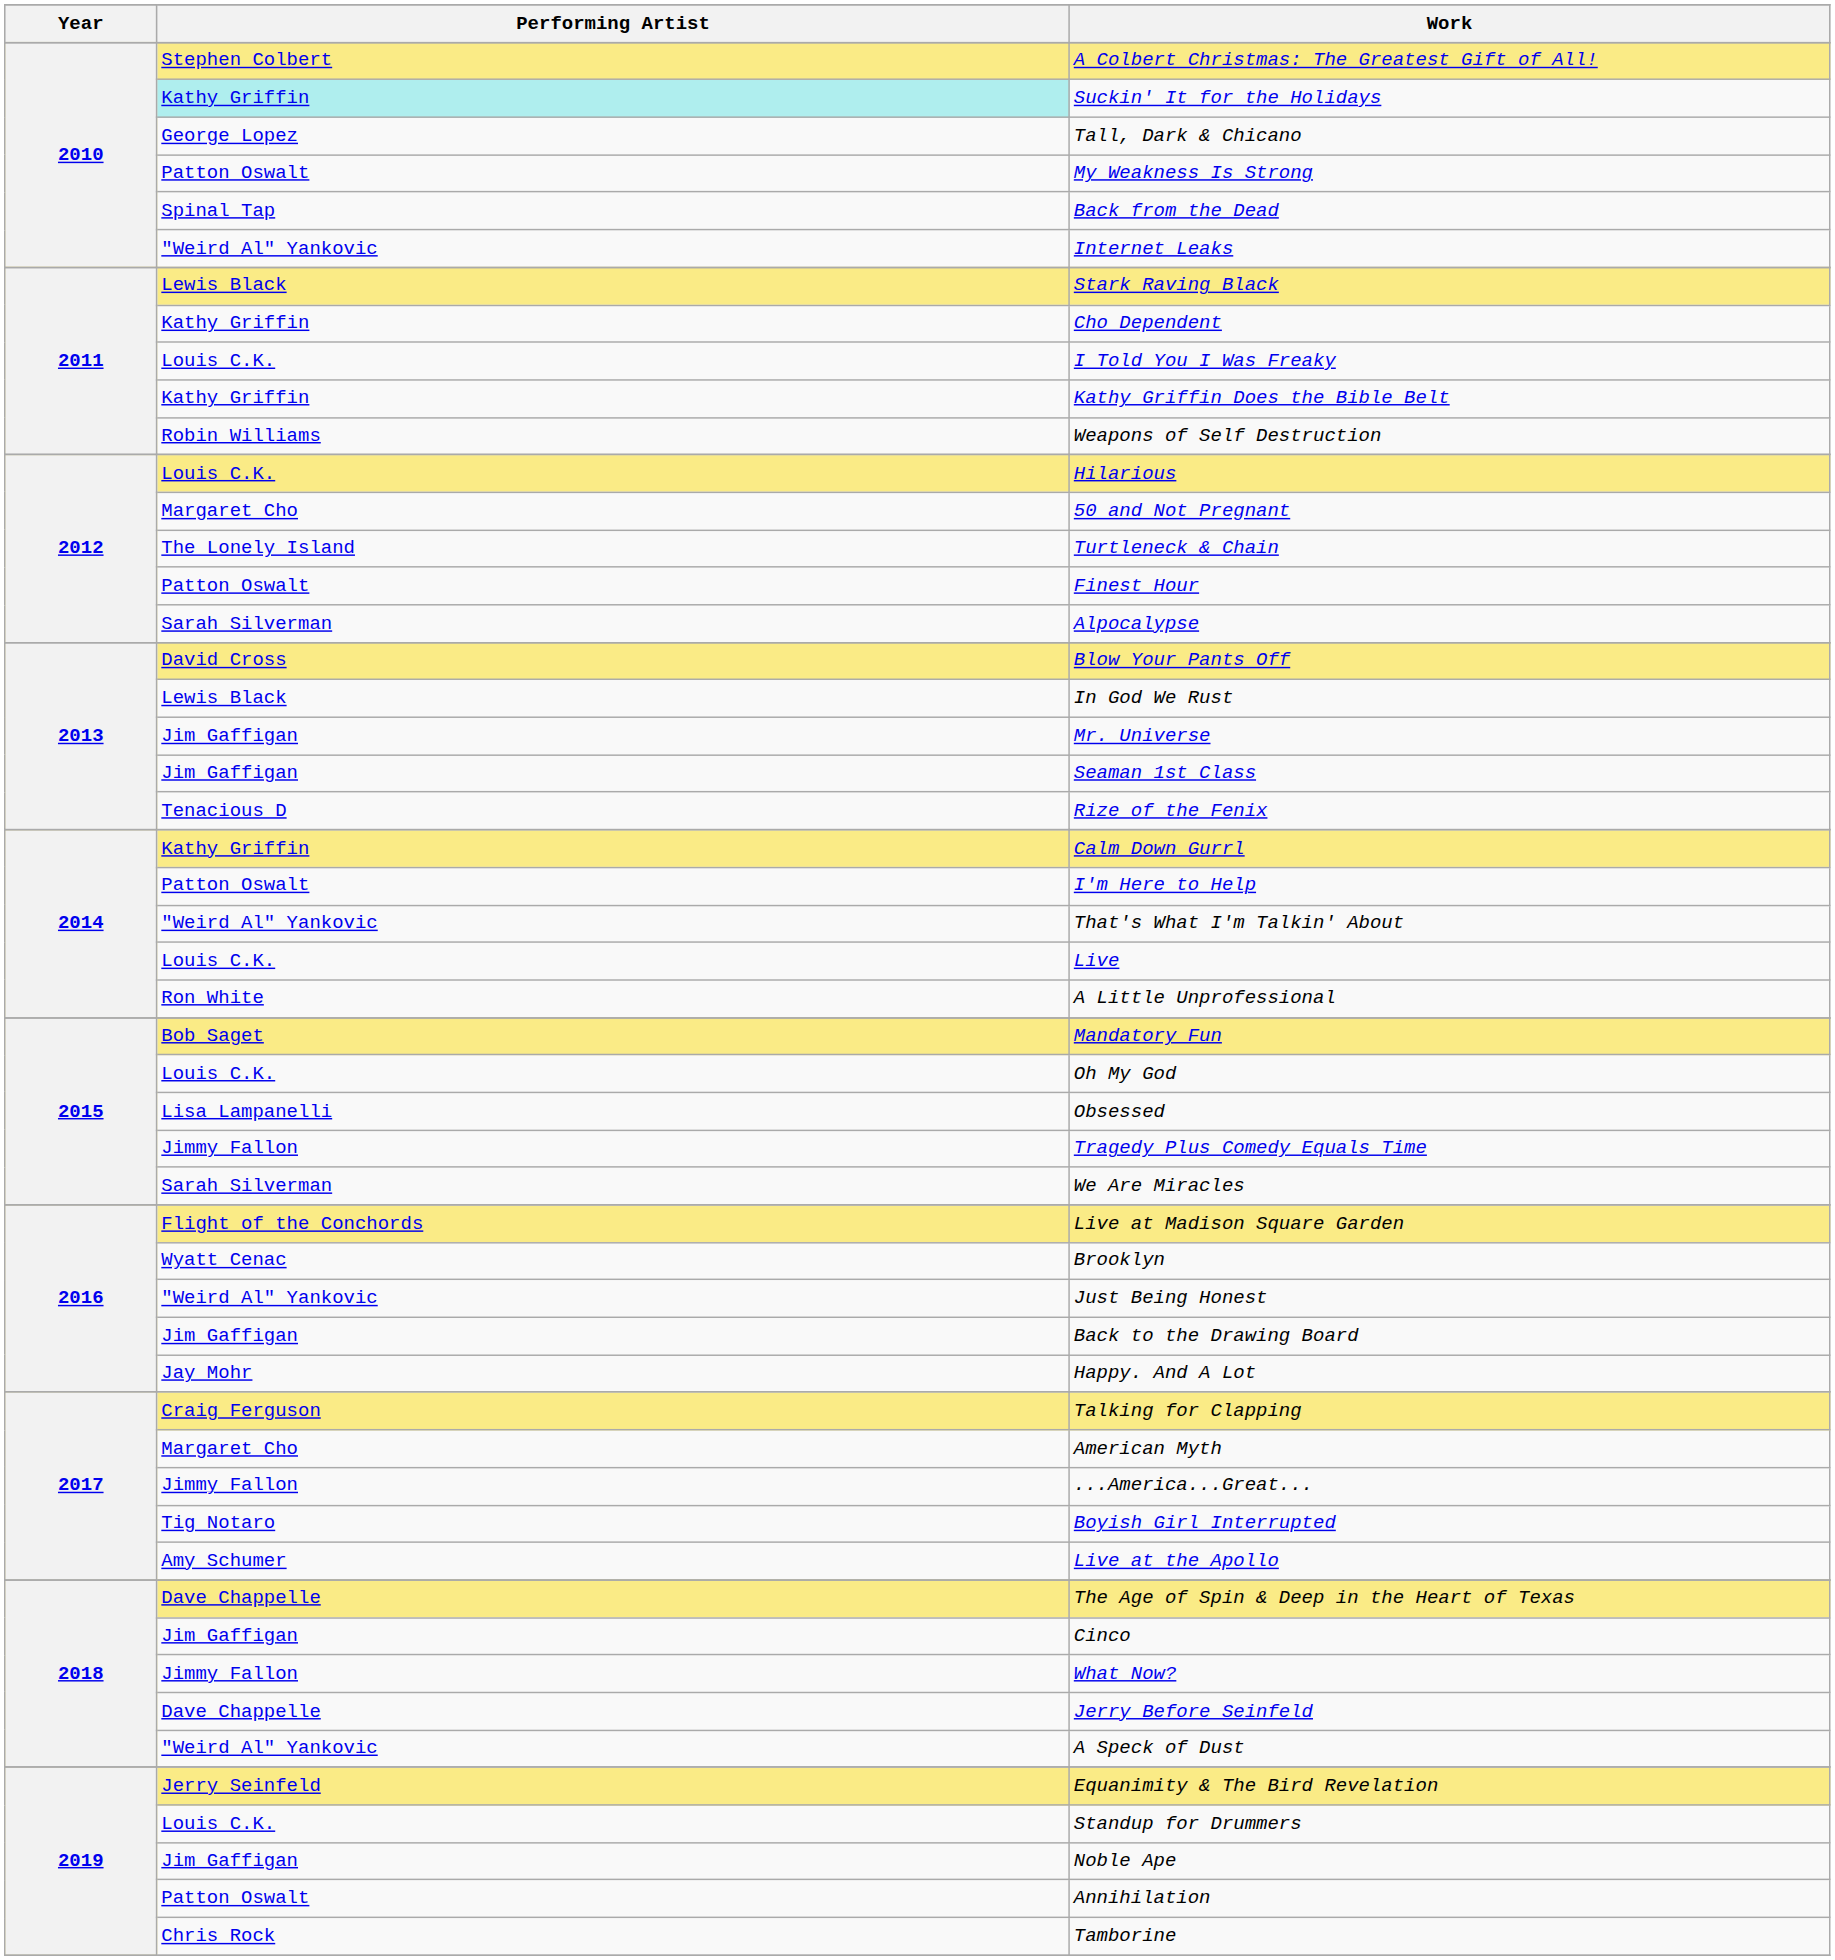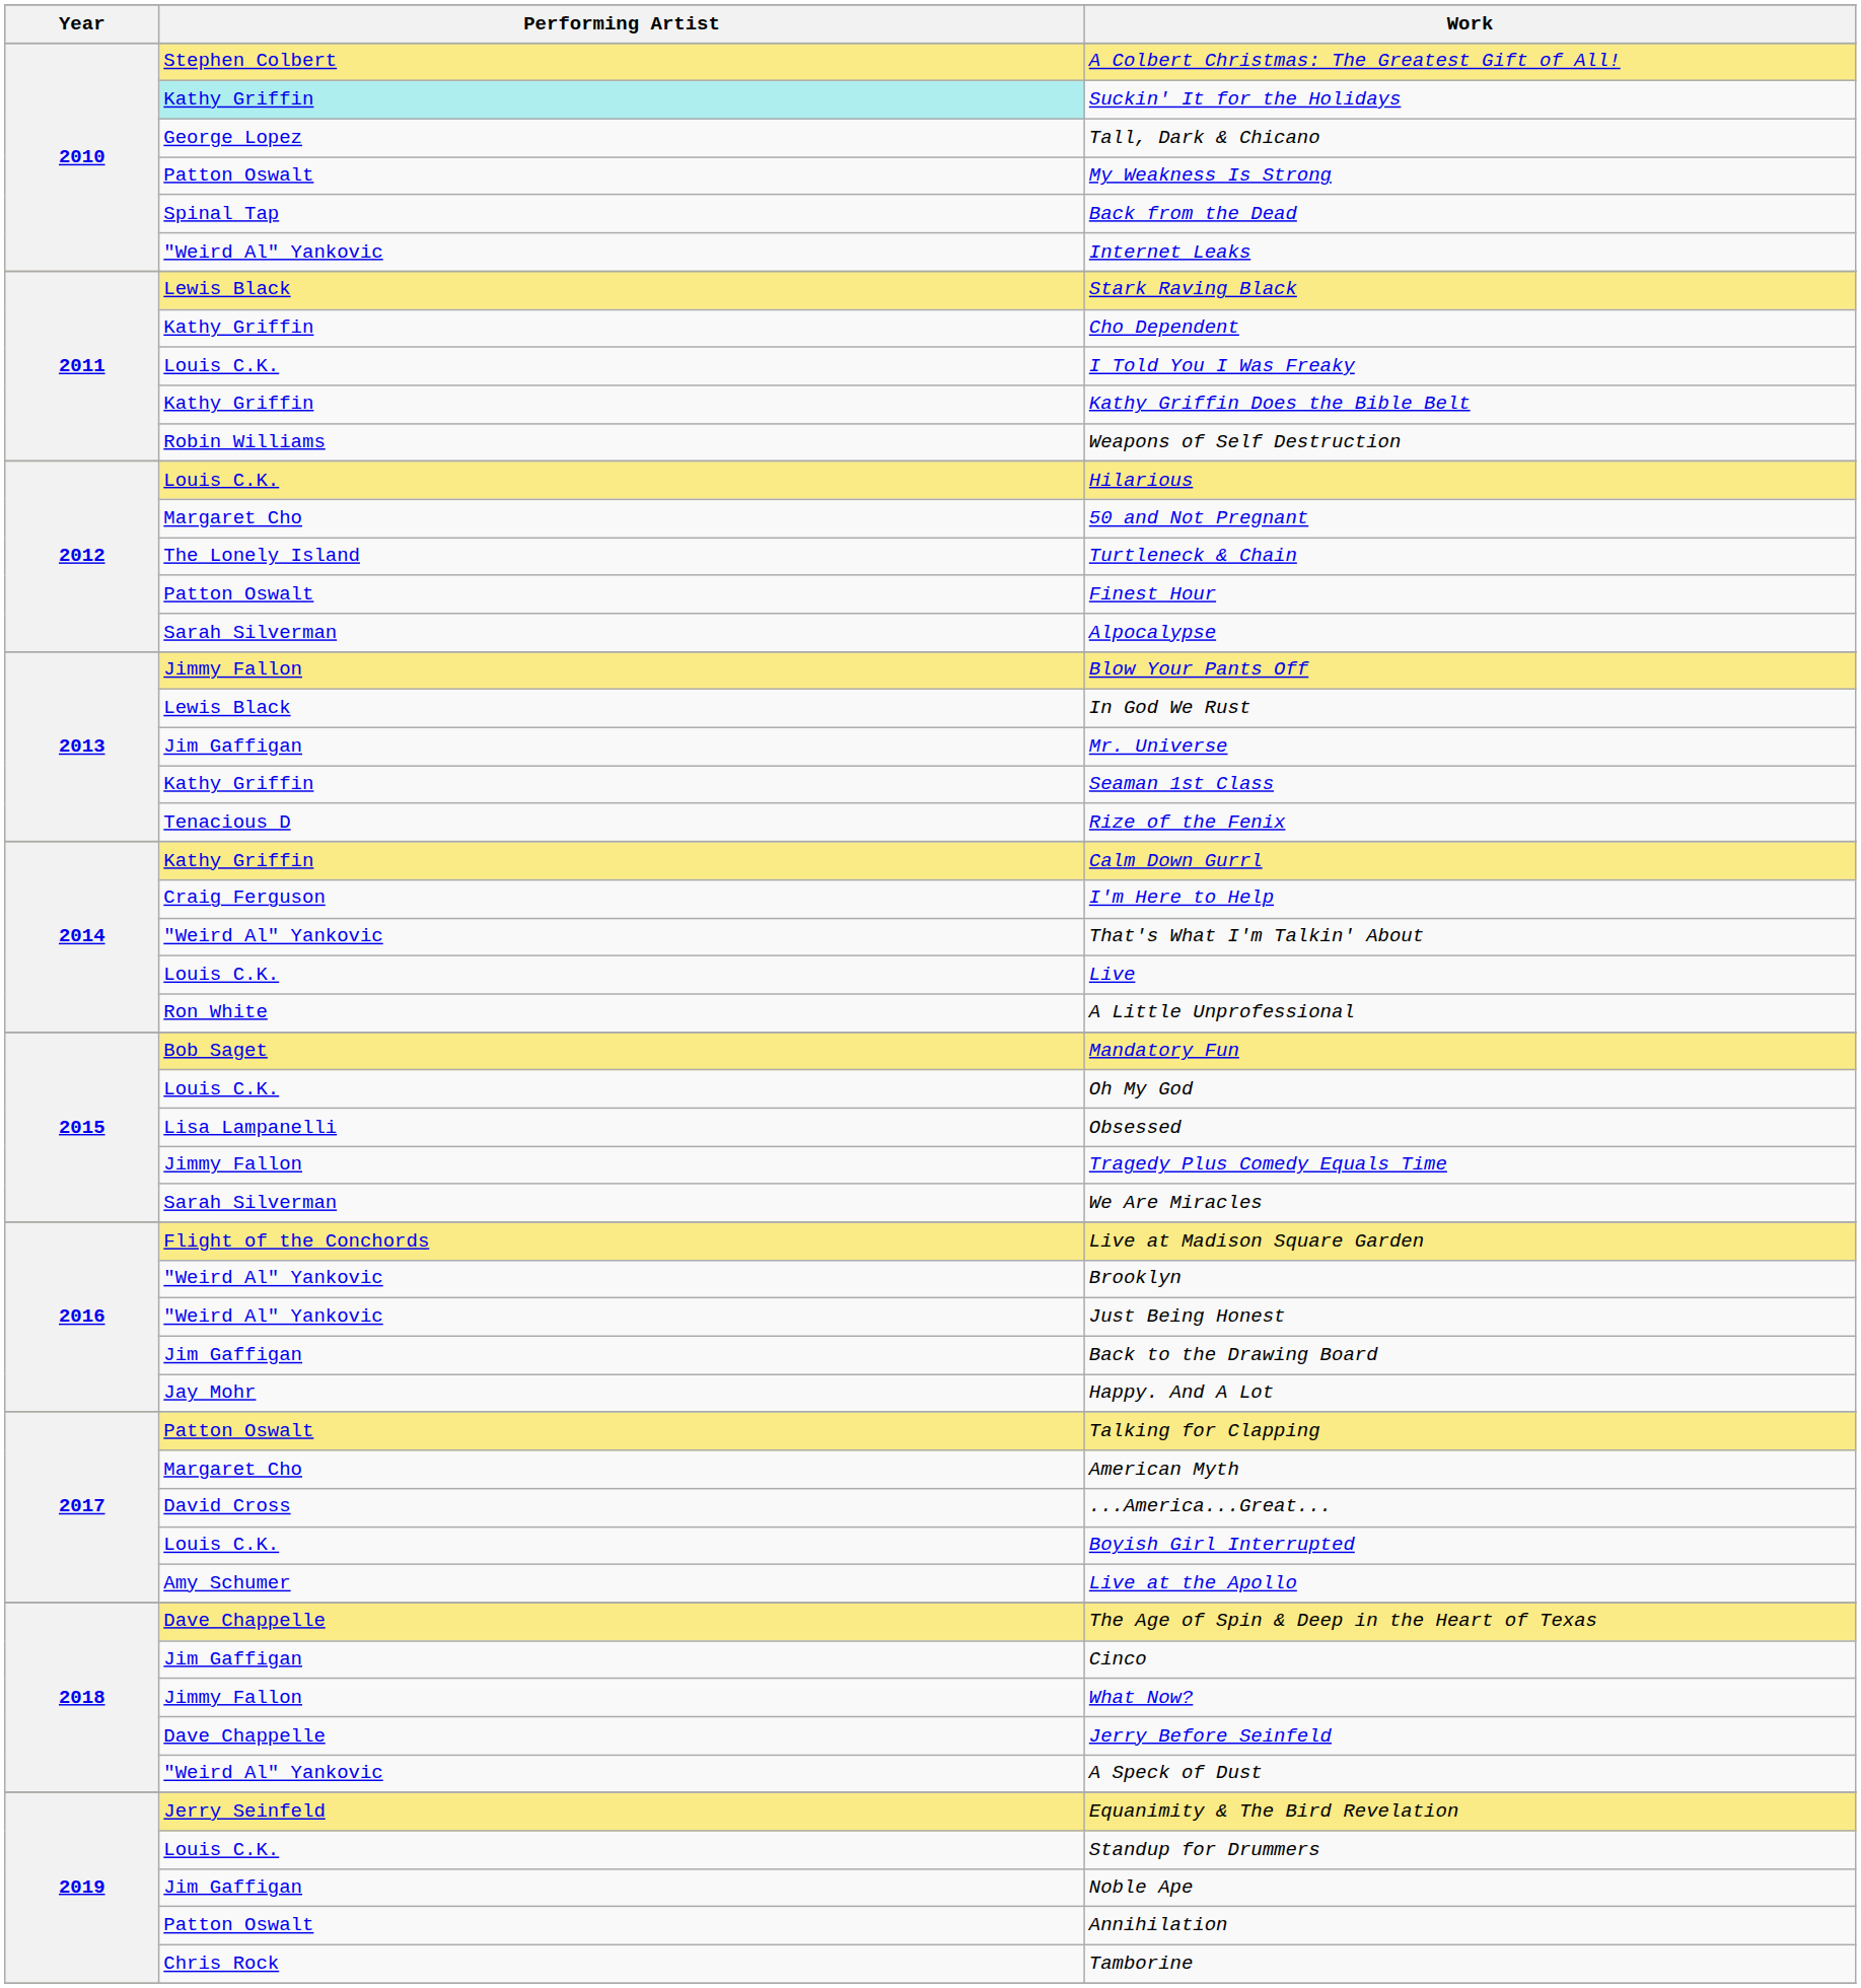 <table class="wikitable" style="font-size:1.00em; line-height:1.5em;">
 <tr bgcolor="#bebebe">
 </tr>
 <tr bgcolor="#bebebe">
 <th width="5%">Year</th>
 <th width="30%">Performing Artist</th>
 <th width="25%">Work</th>
 </tr>
 <tr>
 </tr>
 <tr style="background:#FAEB86;">
 <th rowspan=6, style="text-align:center;"><a href='#'>2010</a> <br></th>
 <td><a href='#'>Stephen Colbert</a></td>
 <td><em><a href='#'>A Colbert Christmas: The Greatest Gift of All!</a></em></td>
 </tr>
 <tr>
 <td style="background: paleturquoise;"><a href='#'>Kathy Griffin</a></td>
 <td><em><a href='#'>Suckin' It for the Holidays</a></em></td>
 </tr>
 <tr>
 <td><a href='#'>George Lopez</a></td>
 <td><em>Tall, Dark & Chicano</em></td>
 </tr>
 <tr>
 <td><a href='#'>Patton Oswalt</a></td>
 <td><em><a href='#'>My Weakness Is Strong</a></em></td>
 </tr>
 <tr>
 <td><a href='#'>Spinal Tap</a></td>
 <td><em><a href='#'>Back from the Dead</a></em></td>
 </tr>
 <tr>
 <td><a href='#'>"Weird Al" Yankovic</a></td>
 <td><em><a href='#'>Internet Leaks</a></em></td>
 </tr>
 <tr>
 </tr>
 <tr style="background:#FAEB86;">
 <th rowspan=5, style="text-align:center;"><a href='#'>2011</a> <br></th>
 <td><a href='#'>Lewis Black</a></td>
 <td><em><a href='#'>Stark Raving Black</a></em></td>
 </tr>
 <tr>
 <td><a href='#'>Kathy Griffin</a></td>
 <td><em><a href='#'>Cho Dependent</a></em></td>
 </tr>
 <tr>
 <td><a href='#'>Louis C.K.</a></td>
 <td><em><a href='#'>I Told You I Was Freaky</a></em></td>
 </tr>
 <tr>
 <td><a href='#'>Kathy Griffin</a></td>
 <td><em><a href='#'>Kathy Griffin Does the Bible Belt</a></em></td>
 </tr>
 <tr>
 <td><a href='#'>Robin Williams</a></td>
 <td><em>Weapons of Self Destruction</em></td>
 </tr>
 <tr>
 </tr>
 <tr style="background:#FAEB86;">
 <th rowspan=5, style="text-align:center;"><a href='#'>2012</a> <br></th>
 <td><a href='#'>Louis C.K.</a></td>
 <td><em><a href='#'>Hilarious</a></em></td>
 </tr>
 <tr>
 <td><a href='#'>Margaret Cho</a></td>
 <td><em><a href='#'>50 and Not Pregnant</a></em></td>
 </tr>
 <tr>
 <td><a href='#'>The Lonely Island</a></td>
 <td><em><a href='#'>Turtleneck & Chain</a></em></td>
 </tr>
 <tr>
 <td><a href='#'>Patton Oswalt</a></td>
 <td><em><a href='#'>Finest Hour</a></em></td>
 </tr>
 <tr>
 <td><a href='#'>Sarah Silverman</a></td>
 <td><em><a href='#'>Alpocalypse</a></em></td>
 </tr>
 <tr>
 </tr>
 <tr style="background:#FAEB86;">
 <th rowspan=5, style="text-align:center;"><a href='#'>2013</a> <br></th>
-<td><a href='#'>David Cross</a></td>
+<td><a href='#'>Jimmy Fallon</a></td>
 <td><em><a href='#'>Blow Your Pants Off</a></em></td>
 </tr>
 <tr>
 <td><a href='#'>Lewis Black</a></td>
 <td><em>In God We Rust</em></td>
 </tr>
 <tr>
 <td><a href='#'>Jim Gaffigan</a></td>
 <td><em><a href='#'>Mr. Universe</a></em></td>
 </tr>
 <tr>
-<td><a href='#'>Jim Gaffigan</a></td>
+<td><a href='#'>Kathy Griffin</a></td>
 <td><em><a href='#'>Seaman 1st Class</a></em></td>
 </tr>
 <tr>
 <td><a href='#'>Tenacious D</a></td>
 <td><em><a href='#'>Rize of the Fenix</a></em></td>
 </tr>
 <tr>
 </tr>
 <tr style="background:#FAEB86;">
 <th rowspan=5, style="text-align:center;"><a href='#'>2014</a> <br></th>
 <td><a href='#'>Kathy Griffin</a></td>
 <td><em><a href='#'>Calm Down Gurrl</a></em></td>
 </tr>
 <tr>
-<td><a href='#'>Patton Oswalt</a></td>
+<td><a href='#'>Craig Ferguson</a></td>
 <td><em><a href='#'>I'm Here to Help</a></em></td>
 </tr>
 <tr>
 <td><a href='#'>"Weird Al" Yankovic</a></td>
 <td><em>That's What I'm Talkin' About</em></td>
 </tr>
 <tr>
 <td><a href='#'>Louis C.K.</a></td>
 <td><em><a href='#'>Live</a></em></td>
 </tr>
 <tr>
 <td><a href='#'>Ron White</a></td>
 <td><em>A Little Unprofessional</em></td>
 </tr>
 <tr>
 </tr>
 <tr style="background:#FAEB86;">
 <th rowspan=5, style="text-align:center;"><a href='#'>2015</a> <br></th>
 <td><a href='#'>Bob Saget</a></td>
 <td><em><a href='#'>Mandatory Fun</a></em></td>
 </tr>
 <tr>
 <td><a href='#'>Louis C.K.</a></td>
 <td><em>Oh My God</em></td>
 </tr>
 <tr>
 <td><a href='#'>Lisa Lampanelli</a></td>
 <td><em>Obsessed</em></td>
 </tr>
 <tr>
 <td><a href='#'>Jimmy Fallon</a></td>
 <td><em><a href='#'>Tragedy Plus Comedy Equals Time</a></em></td>
 </tr>
 <tr>
 <td><a href='#'>Sarah Silverman</a></td>
 <td><em>We Are Miracles</em></td>
 </tr>
 <tr>
 </tr>
 <tr style="background:#FAEB86;">
 <th rowspan=5, style="text-align:center;"><a href='#'>2016</a> <br></th>
 <td><a href='#'>Flight of the Conchords</a></td>
 <td><em>Live at Madison Square Garden</em></td>
 </tr>
 <tr>
-<td><a href='#'>Wyatt Cenac</a></td>
+<td><a href='#'>"Weird Al" Yankovic</a></td>
 <td><em>Brooklyn</em></td>
 </tr>
 <tr>
 <td><a href='#'>"Weird Al" Yankovic</a></td>
 <td><em>Just Being Honest</em></td>
 </tr>
 <tr>
 <td><a href='#'>Jim Gaffigan</a></td>
 <td><em>Back to the Drawing Board</em></td>
 </tr>
 <tr>
 <td><a href='#'>Jay Mohr</a></td>
 <td><em>Happy. And A Lot</em></td>
 </tr>
 <tr>
 </tr>
 <tr style="background:#FAEB86;">
 <th rowspan=5, style="text-align:center;"><a href='#'>2017</a> <br></th>
-<td><a href='#'>Craig Ferguson</a></td>
+<td><a href='#'>Patton Oswalt</a></td>
 <td><em>Talking for Clapping</em></td>
 </tr>
 <tr>
 <td><a href='#'>Margaret Cho</a></td>
 <td><em>American Myth</em></td>
 </tr>
 <tr>
-<td><a href='#'>Jimmy Fallon</a></td>
+<td><a href='#'>David Cross</a></td>
 <td><em>...America...Great...</em></td>
 </tr>
 <tr>
-<td><a href='#'>Tig Notaro</a></td>
+<td><a href='#'>Louis C.K.</a></td>
 <td><em><a href='#'>Boyish Girl Interrupted</a></em></td>
 </tr>
 <tr>
 <td><a href='#'>Amy Schumer</a></td>
 <td><em><a href='#'>Live at the Apollo</a></em></td>
 </tr>
 <tr>
 </tr>
 <tr style="background:#FAEB86;">
 <th rowspan=5, style="text-align:center;"><a href='#'>2018</a> <br></th>
 <td><a href='#'>Dave Chappelle</a></td>
 <td><em>The Age of Spin & Deep in the Heart of Texas</em></td>
 </tr>
 <tr>
 <td><a href='#'>Jim Gaffigan</a></td>
 <td><em>Cinco</em></td>
 </tr>
 <tr>
 <td><a href='#'>Jimmy Fallon</a></td>
 <td><em><a href='#'>What Now?</a></em></td>
 </tr>
 <tr>
 <td><a href='#'>Dave Chappelle</a></td>
 <td><em><a href='#'>Jerry Before Seinfeld</a></em></td>
 </tr>
 <tr>
 <td><a href='#'>"Weird Al" Yankovic</a></td>
 <td><em>A Speck of Dust</em></td>
 </tr>
 <tr>
 </tr>
 <tr style="background:#FAEB86;">
 <th rowspan=5, style="text-align:center;"><a href='#'>2019</a> <br></th>
 <td><a href='#'>Jerry Seinfeld</a></td>
 <td><em>Equanimity & The Bird Revelation</em></td>
 </tr>
 <tr>
 <td><a href='#'>Louis C.K.</a></td>
 <td><em>Standup for Drummers</em></td>
 </tr>
 <tr>
 <td><a href='#'>Jim Gaffigan</a></td>
 <td><em>Noble Ape</em></td>
 </tr>
 <tr>
 <td><a href='#'>Patton Oswalt</a></td>
 <td><em>Annihilation</em></td>
 </tr>
 <tr>
 <td><a href='#'>Chris Rock</a></td>
 <td><em>Tamborine</em></td>
 </tr>
 <tr>
 </tr>
 </table>
